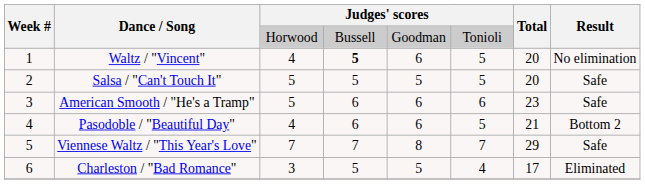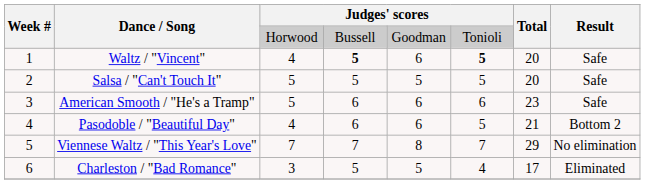 <table class="wikitable collapsible collapsed">
 <tr style="text-align:Center; background:#ccc;">
 <th rowspan="2">Week #</th>
 <th rowspan="2">Dance / Song</th>
 <th colspan="4">Judges' scores</th>
 <th rowspan="2">Total</th>
 <th rowspan="2">Result</th>
 </tr>
 <tr style="text-align:center; background:#ccc;">
 <td style="width:10%; ">Horwood</td>
 <td style="width:10%; ">Bussell</td>
 <td style="width:10%; ">Goodman</td>
 <td style="width:10%; ">Tonioli</td>
 </tr>
 <tr style="text-align: center; background:#faf6f6;">
 <td>1</td>
 <td><a href='#'>Waltz</a> / "<a href='#'>Vincent</a>"</td>
 <td>4</td>
 <td><strong>5</strong></td>
 <td>6</td>
-<td>5</td>
+<td><strong>5</strong></td>
 <td>20</td>
-<td>No elimination</td>
+<td>Safe</td>
 </tr>
 <tr style="text-align: center; background:#faf6f6;">
 <td>2</td>
 <td><a href='#'>Salsa</a> / "<a href='#'>Can't Touch It</a>"</td>
 <td>5</td>
 <td>5</td>
 <td>5</td>
 <td>5</td>
 <td>20</td>
 <td>Safe</td>
 </tr>
 <tr style="text-align: center; background:#faf6f6;">
 <td>3</td>
 <td><a href='#'>American Smooth</a> / "He's a Tramp"</td>
 <td>5</td>
 <td>6</td>
 <td>6</td>
 <td>6</td>
 <td>23</td>
 <td>Safe</td>
 </tr>
 <tr style="text-align: center; background:#faf6f6;">
 <td>4</td>
 <td><a href='#'>Pasodoble</a> / "<a href='#'>Beautiful Day</a>"</td>
 <td>4</td>
 <td>6</td>
 <td>6</td>
 <td>5</td>
 <td>21</td>
 <td>Bottom 2</td>
 </tr>
 <tr style="text-align: center; background:#faf6f6;">
 <td>5</td>
 <td><a href='#'>Viennese Waltz</a> / "<a href='#'>This Year's Love</a>"</td>
 <td>7</td>
 <td>7</td>
 <td>8</td>
 <td>7</td>
 <td>29</td>
-<td>Safe</td>
+<td>No elimination</td>
 </tr>
 <tr style="text-align: center; background:#faf6f6;">
 <td>6</td>
 <td><a href='#'>Charleston</a> / "<a href='#'>Bad Romance</a>"</td>
 <td>3</td>
 <td>5</td>
 <td>5</td>
 <td>4</td>
 <td>17</td>
 <td>Eliminated</td>
 </tr>
 <tr style="text-align: center; background:#faf6f6;">
 </tr>
 </table>
